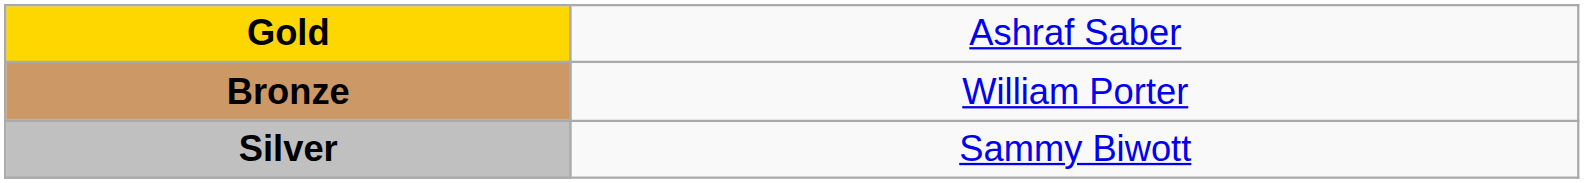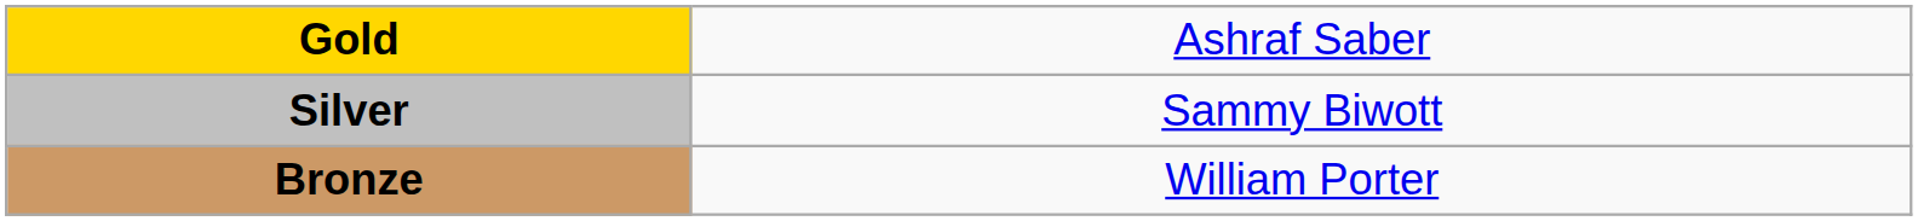 <table class="wikitable" style="text-align:center; " width="35%">
 <tr>
 <td bgcolor="gold"><strong>Gold</strong></td>
 <td><a href='#'>Ashraf Saber</a><br>  <small><em></em></small></td>
 </tr>
 <tr>
+<td bgcolor="silver"><strong>Silver</strong></td>
+<td><a href='#'>Sammy Biwott</a><br>  <small><em></em></small></td>
+</tr>
+<tr>
 <td bgcolor="CC9966"><strong>Bronze</strong></td>
 <td><a href='#'>William Porter</a><br>  <small><em></em></small></td>
 </tr>
-<tr>
-<td bgcolor="silver"><strong>Silver</strong></td>
-<td><a href='#'>Sammy Biwott</a><br>  <small><em></em></small></td>
-</tr>
 </table>
